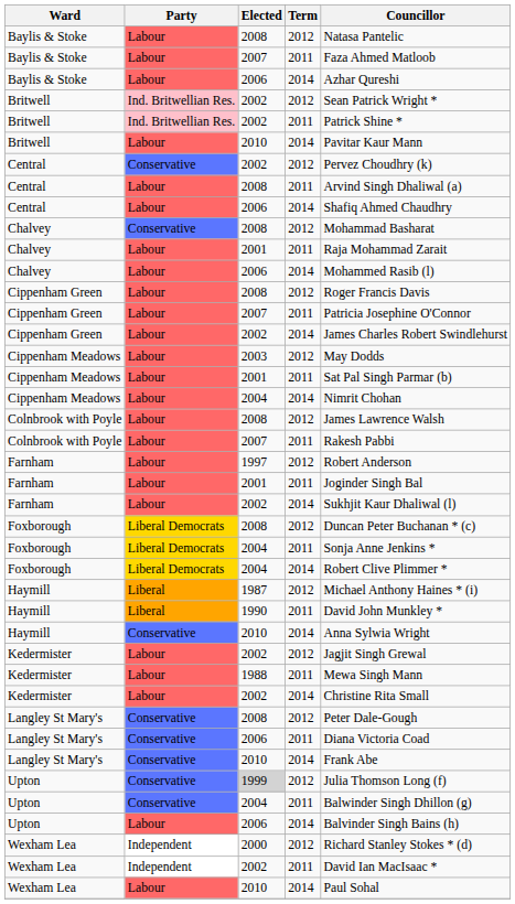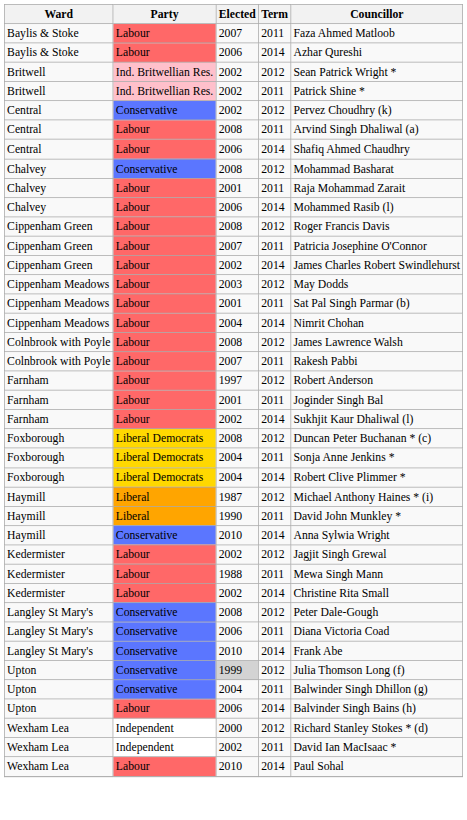 <table class="wikitable" style="font-size: 95%;">
 <tr>
 <th>Ward</th>
 <th>Party</th>
 <th>Elected</th>
 <th>Term</th>
 <th>Councillor</th>
-</tr>
-<tr>
-<td>Baylis & Stoke</td>
-<td bgcolor="FF6868">Labour</td>
-<td>2008</td>
-<td>2012</td>
-<td>Natasa Pantelic</td>
 </tr>
 <tr>
 <td>Baylis & Stoke</td>
 <td bgcolor="FF6868">Labour</td>
 <td>2007</td>
 <td>2011</td>
 <td>Faza Ahmed Matloob</td>
 </tr>
 <tr>
 <td>Baylis & Stoke</td>
 <td bgcolor="FF6868">Labour</td>
 <td>2006</td>
 <td>2014</td>
 <td>Azhar Qureshi</td>
 </tr>
 <tr>
 <td>Britwell</td>
 <td bgcolor="pink">Ind. Britwellian Res.</td>
 <td>2002</td>
 <td>2012</td>
 <td>Sean Patrick Wright *</td>
 </tr>
 <tr>
 <td>Britwell</td>
 <td bgcolor="pink">Ind. Britwellian Res.</td>
 <td>2002</td>
 <td>2011</td>
 <td>Patrick Shine *</td>
-</tr>
-<tr>
-<td>Britwell</td>
-<td bgcolor="FF6868">Labour</td>
-<td>2010</td>
-<td>2014</td>
-<td>Pavitar Kaur Mann</td>
 </tr>
 <tr>
 <td>Central</td>
 <td bgcolor="5B76FF">Conservative</td>
 <td>2002</td>
 <td>2012</td>
 <td>Pervez Choudhry (k)</td>
 </tr>
 <tr>
 <td>Central</td>
 <td bgcolor="FF6868">Labour</td>
 <td>2008</td>
 <td>2011</td>
 <td>Arvind Singh Dhaliwal (a)</td>
 </tr>
 <tr>
 <td>Central</td>
 <td bgcolor="FF6868">Labour</td>
 <td>2006</td>
 <td>2014</td>
 <td>Shafiq Ahmed Chaudhry</td>
 </tr>
 <tr>
 <td>Chalvey</td>
 <td bgcolor="5B76FF">Conservative</td>
 <td>2008</td>
 <td>2012</td>
 <td>Mohammad Basharat</td>
 </tr>
 <tr>
 <td>Chalvey</td>
 <td bgcolor="FF6868">Labour</td>
 <td>2001</td>
 <td>2011</td>
 <td>Raja Mohammad Zarait</td>
 </tr>
 <tr>
 <td>Chalvey</td>
 <td bgcolor="FF6868">Labour</td>
 <td>2006</td>
 <td>2014</td>
 <td>Mohammed Rasib (l)</td>
 </tr>
 <tr>
 <td>Cippenham Green</td>
 <td bgcolor="FF6868">Labour</td>
 <td>2008</td>
 <td>2012</td>
 <td>Roger Francis Davis</td>
 </tr>
 <tr>
 <td>Cippenham Green</td>
 <td bgcolor="FF6868">Labour</td>
 <td>2007</td>
 <td>2011</td>
 <td>Patricia Josephine O'Connor</td>
 </tr>
 <tr>
 <td>Cippenham Green</td>
 <td bgcolor="FF6868">Labour</td>
 <td>2002</td>
 <td>2014</td>
 <td>James Charles Robert Swindlehurst</td>
 </tr>
 <tr>
 <td>Cippenham Meadows</td>
 <td bgcolor="FF6868">Labour</td>
 <td>2003</td>
 <td>2012</td>
 <td>May Dodds</td>
 </tr>
 <tr>
 <td>Cippenham Meadows</td>
 <td bgcolor="FF6868">Labour</td>
 <td>2001</td>
 <td>2011</td>
 <td>Sat Pal Singh Parmar (b)</td>
 </tr>
 <tr>
 <td>Cippenham Meadows</td>
 <td bgcolor="FF6868">Labour</td>
 <td>2004</td>
 <td>2014</td>
 <td>Nimrit Chohan</td>
 </tr>
 <tr>
 <td>Colnbrook with Poyle</td>
 <td bgcolor="FF6868">Labour</td>
 <td>2008</td>
 <td>2012</td>
 <td>James Lawrence Walsh</td>
 </tr>
 <tr>
 <td>Colnbrook with Poyle</td>
 <td bgcolor="FF6868">Labour</td>
 <td>2007</td>
 <td>2011</td>
 <td>Rakesh Pabbi</td>
 </tr>
 <tr>
 <td>Farnham</td>
 <td bgcolor="FF6868">Labour</td>
 <td>1997</td>
 <td>2012</td>
 <td>Robert Anderson</td>
 </tr>
 <tr>
 <td>Farnham</td>
 <td bgcolor="FF6868">Labour</td>
 <td>2001</td>
 <td>2011</td>
 <td>Joginder Singh Bal</td>
 </tr>
 <tr>
 <td>Farnham</td>
 <td bgcolor="FF6868">Labour</td>
 <td>2002</td>
 <td>2014</td>
 <td>Sukhjit Kaur Dhaliwal (l)</td>
 </tr>
 <tr>
 <td>Foxborough</td>
 <td bgcolor="FFD800">Liberal Democrats</td>
 <td>2008</td>
 <td>2012</td>
 <td>Duncan Peter Buchanan * (c)</td>
 </tr>
 <tr>
 <td>Foxborough</td>
 <td bgcolor="FFD800">Liberal Democrats</td>
 <td>2004</td>
 <td>2011</td>
 <td>Sonja Anne Jenkins *</td>
 </tr>
 <tr>
 <td>Foxborough</td>
 <td bgcolor="FFD800">Liberal Democrats</td>
 <td>2004</td>
 <td>2014</td>
 <td>Robert Clive Plimmer *</td>
 </tr>
 <tr>
 <td>Haymill</td>
 <td bgcolor="orange">Liberal</td>
 <td>1987</td>
 <td>2012</td>
 <td>Michael Anthony Haines * (i)</td>
 </tr>
 <tr>
 <td>Haymill</td>
 <td bgcolor="orange">Liberal</td>
 <td>1990</td>
 <td>2011</td>
 <td>David John Munkley *</td>
 </tr>
 <tr>
 <td>Haymill</td>
 <td bgcolor="5B76FF">Conservative</td>
 <td>2010</td>
 <td>2014</td>
 <td>Anna Sylwia Wright</td>
 </tr>
 <tr>
 <td>Kedermister</td>
 <td bgcolor="FF6868">Labour</td>
 <td>2002</td>
 <td>2012</td>
 <td>Jagjit Singh Grewal</td>
 </tr>
 <tr>
 <td>Kedermister</td>
 <td bgcolor="FF6868">Labour</td>
 <td>1988</td>
 <td>2011</td>
 <td>Mewa Singh Mann</td>
 </tr>
 <tr>
 <td>Kedermister</td>
 <td bgcolor="FF6868">Labour</td>
 <td>2002</td>
 <td>2014</td>
 <td>Christine Rita Small</td>
 </tr>
 <tr>
 <td>Langley St Mary's</td>
 <td bgcolor="5B76FF">Conservative</td>
 <td>2008</td>
 <td>2012</td>
 <td>Peter Dale-Gough</td>
 </tr>
 <tr>
 <td>Langley St Mary's</td>
 <td bgcolor="5B76FF">Conservative</td>
 <td>2006</td>
 <td>2011</td>
 <td>Diana Victoria Coad</td>
 </tr>
 <tr>
 <td>Langley St Mary's</td>
 <td bgcolor="5B76FF">Conservative</td>
 <td>2010</td>
 <td>2014</td>
 <td>Frank Abe</td>
 </tr>
 <tr>
 <td>Upton</td>
 <td bgcolor="5B76FF">Conservative</td>
 <td style="background: lightgrey;">1999</td>
 <td>2012</td>
 <td>Julia Thomson Long (f)</td>
 </tr>
 <tr>
 <td>Upton</td>
 <td bgcolor="5B76FF">Conservative</td>
 <td>2004</td>
 <td>2011</td>
 <td>Balwinder Singh Dhillon (g)</td>
 </tr>
 <tr>
 <td>Upton</td>
 <td bgcolor="FF6868">Labour</td>
 <td>2006</td>
 <td>2014</td>
 <td>Balvinder Singh Bains (h)</td>
 </tr>
 <tr>
 <td>Wexham Lea</td>
 <td bgcolor="white">Independent</td>
 <td>2000</td>
 <td>2012</td>
 <td>Richard Stanley Stokes * (d)</td>
 </tr>
 <tr>
 <td>Wexham Lea</td>
 <td bgcolor="white">Independent</td>
 <td>2002</td>
 <td>2011</td>
 <td>David Ian MacIsaac *</td>
 </tr>
 <tr>
 <td>Wexham Lea</td>
 <td bgcolor="FF6868">Labour</td>
 <td>2010</td>
 <td>2014</td>
 <td>Paul Sohal</td>
 </tr>
 <tr>
 </tr>
 </table>
